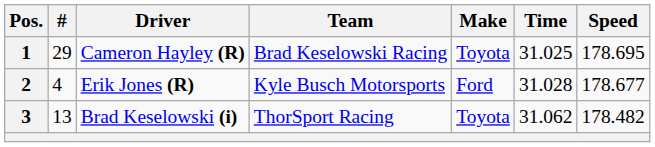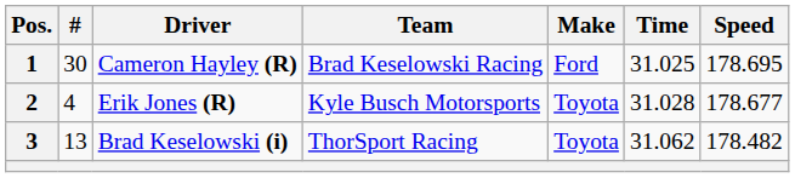 <table class="wikitable" style="font-size:95%">
 <tr>
 <th>Pos.</th>
 <th>#</th>
 <th>Driver</th>
 <th>Team</th>
 <th>Make</th>
 <th>Time</th>
 <th>Speed</th>
 </tr>
 <tr>
 <th>1</th>
-<td>29</td>
+<td>30</td>
 <td><a href='#'>Cameron Hayley</a> <strong>(R)</strong></td>
 <td><a href='#'>Brad Keselowski Racing</a></td>
-<td><a href='#'>Toyota</a></td>
+<td><a href='#'>Ford</a></td>
 <td>31.025</td>
 <td>178.695</td>
 </tr>
 <tr>
 <th>2</th>
 <td>4</td>
 <td><a href='#'>Erik Jones</a> <strong>(R)</strong></td>
 <td><a href='#'>Kyle Busch Motorsports</a></td>
-<td><a href='#'>Ford</a></td>
+<td><a href='#'>Toyota</a></td>
 <td>31.028</td>
 <td>178.677</td>
 </tr>
 <tr>
 <th>3</th>
 <td>13</td>
 <td><a href='#'>Brad Keselowski</a> <strong>(i)</strong></td>
 <td><a href='#'>ThorSport Racing</a></td>
 <td><a href='#'>Toyota</a></td>
 <td>31.062</td>
 <td>178.482</td>
 </tr>
 <tr>
 <th colspan="7"></th>
 </tr>
 </table>
